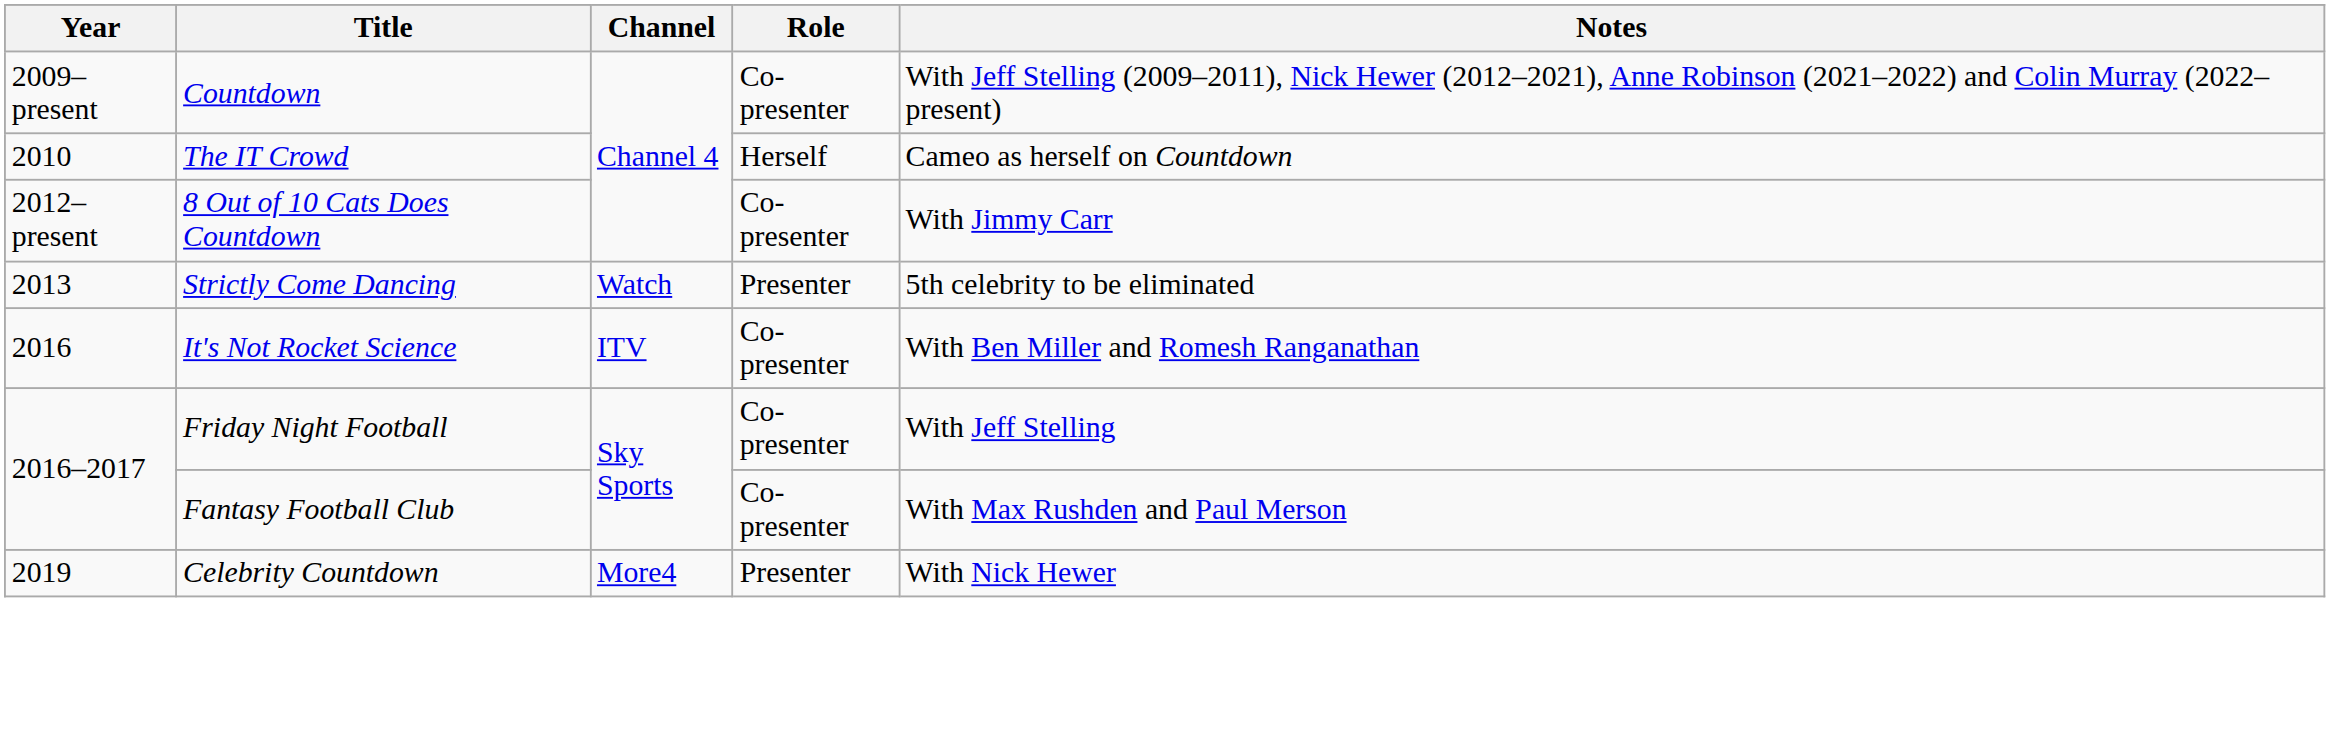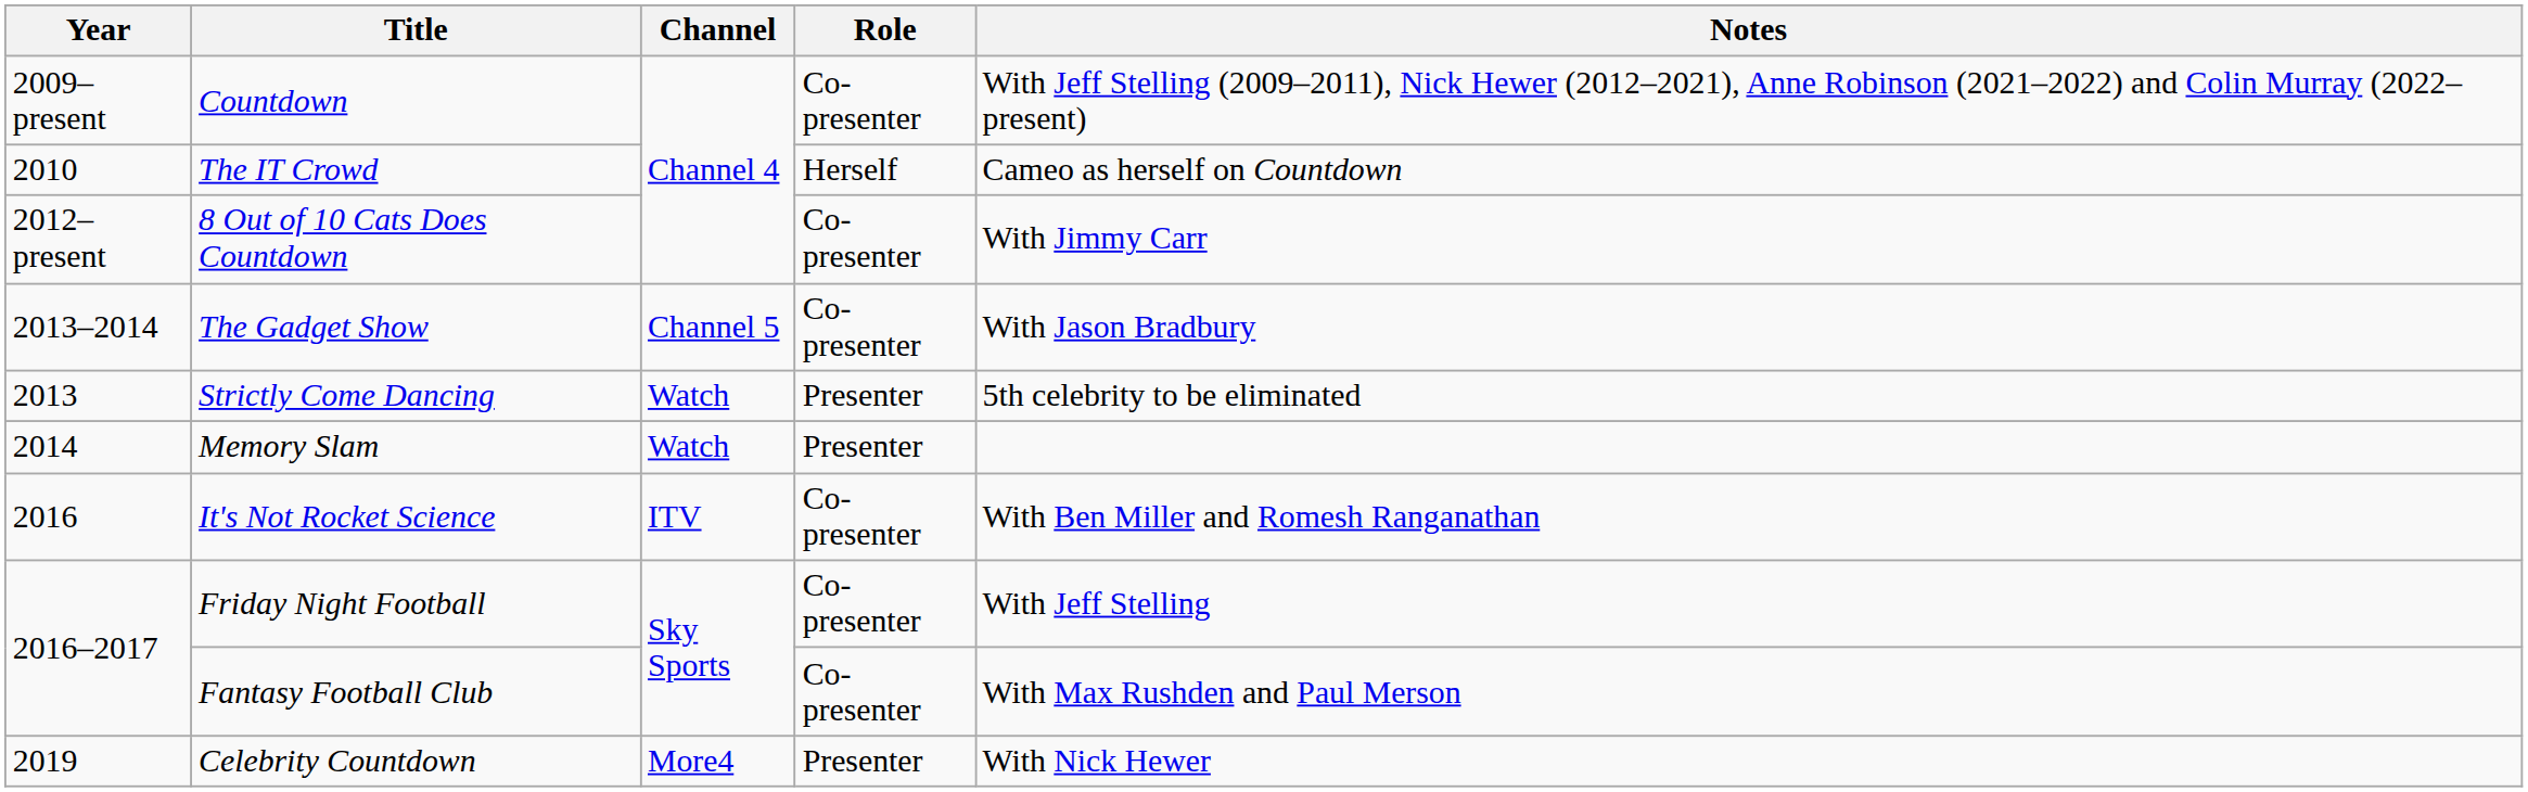 <table class="wikitable">
 <tr>
 <th>Year</th>
 <th>Title</th>
 <th>Channel</th>
 <th>Role</th>
 <th>Notes</th>
 </tr>
 <tr>
 <td>2009–present</td>
 <td><em><a href='#'>Countdown</a></em></td>
 <td rowspan=3><a href='#'>Channel 4</a></td>
 <td>Co-presenter</td>
 <td>With <a href='#'>Jeff Stelling</a> (2009–2011), <a href='#'>Nick Hewer</a> (2012–2021), <a href='#'>Anne Robinson</a> (2021–2022) and <a href='#'>Colin Murray</a> (2022–present)</td>
 </tr>
 <tr>
 <td>2010</td>
 <td><em><a href='#'>The IT Crowd</a></em></td>
 <td>Herself</td>
 <td>Cameo as herself on <em>Countdown</em></td>
 </tr>
 <tr>
 <td>2012–present</td>
 <td><em><a href='#'>8 Out of 10 Cats Does Countdown</a></em></td>
 <td>Co-presenter</td>
 <td>With <a href='#'>Jimmy Carr</a></td>
 </tr>
 <tr>
+<td>2013–2014</td>
+<td><em><a href='#'>The Gadget Show</a></em></td>
+<td><a href='#'>Channel 5</a></td>
+<td>Co-presenter</td>
+<td>With <a href='#'>Jason Bradbury</a></td>
+</tr>
+<tr>
 <td>2013</td>
 <td><em><a href='#'>Strictly Come Dancing</a></em></td>
 <td><a href='#'>Watch</a></td>
 <td>Presenter</td>
 <td>5th celebrity to be eliminated</td>
+</tr>
+<tr>
+<td>2014</td>
+<td><em>Memory Slam</em></td>
+<td><a href='#'>Watch</a></td>
+<td>Presenter</td>
+<td></td>
 </tr>
 <tr>
 <td>2016</td>
 <td><em><a href='#'>It's Not Rocket Science</a></em></td>
 <td><a href='#'>ITV</a></td>
 <td>Co-presenter</td>
 <td>With <a href='#'>Ben Miller</a> and <a href='#'>Romesh Ranganathan</a></td>
 </tr>
 <tr>
 <td rowspan=2>2016–2017</td>
 <td><em>Friday Night Football</em></td>
 <td rowspan=2><a href='#'>Sky Sports</a></td>
 <td>Co-presenter</td>
 <td>With <a href='#'>Jeff Stelling</a></td>
 </tr>
 <tr>
 <td><em>Fantasy Football Club</em></td>
 <td>Co-presenter</td>
 <td>With <a href='#'>Max Rushden</a> and <a href='#'>Paul Merson</a></td>
 </tr>
 <tr>
 <td>2019</td>
 <td><em>Celebrity Countdown</em></td>
 <td><a href='#'>More4</a></td>
 <td>Presenter</td>
 <td>With <a href='#'>Nick Hewer</a></td>
 </tr>
 </table>
